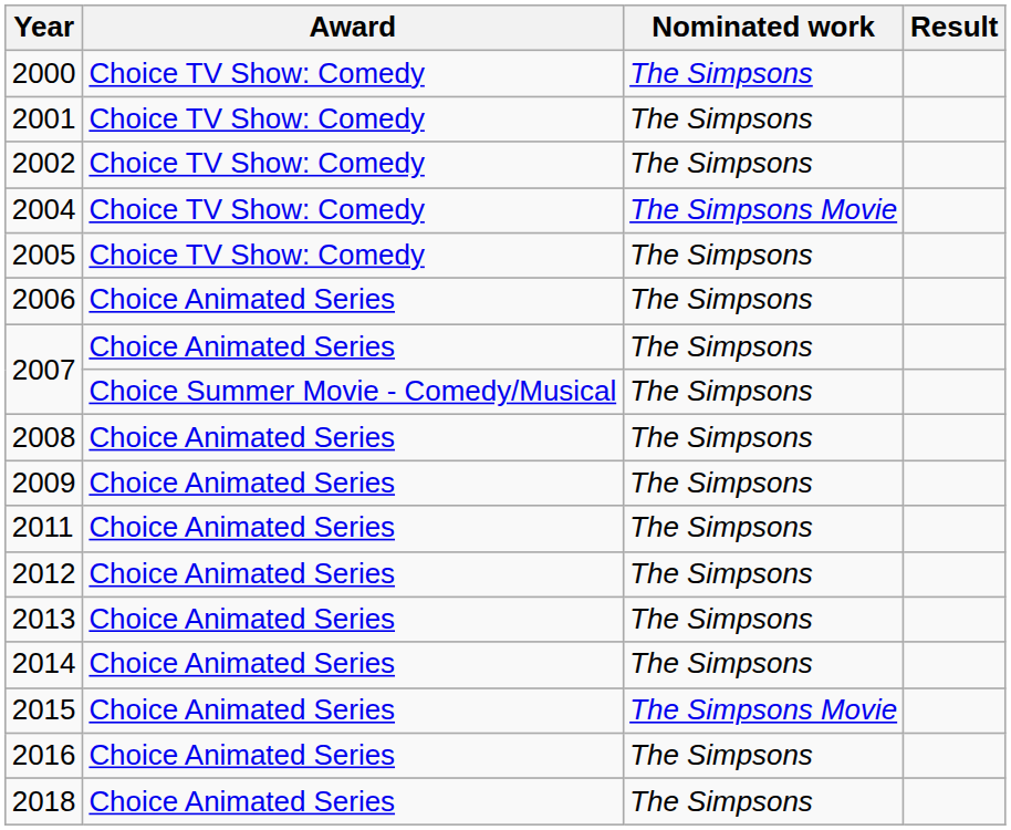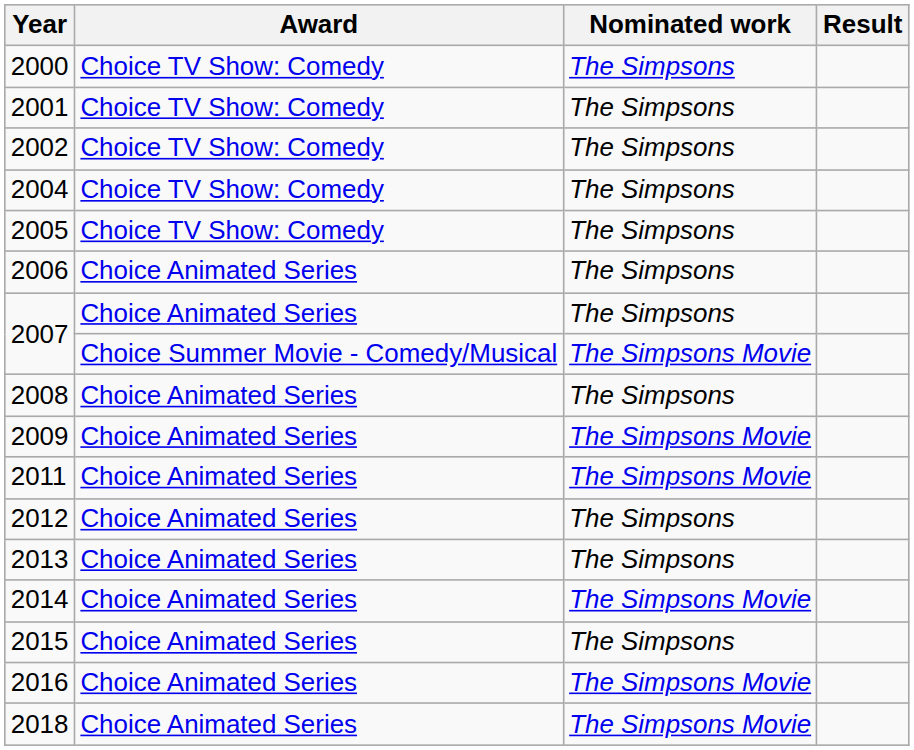 <table class="wikitable">
 <tr>
 <th>Year</th>
 <th>Award</th>
 <th>Nominated work</th>
 <th>Result</th>
 </tr>
 <tr>
 <td>2000</td>
 <td><a href='#'>Choice TV Show: Comedy</a></td>
 <td><em><a href='#'>The Simpsons</a></em></td>
 <td></td>
 </tr>
 <tr>
 <td>2001</td>
 <td><a href='#'>Choice TV Show: Comedy</a></td>
 <td><em>The Simpsons</em></td>
 <td></td>
 </tr>
 <tr>
 <td>2002</td>
 <td><a href='#'>Choice TV Show: Comedy</a></td>
 <td><em>The Simpsons</em></td>
 <td></td>
 </tr>
 <tr>
 <td>2004</td>
 <td><a href='#'>Choice TV Show: Comedy</a></td>
-<td><em><a href='#'>The Simpsons Movie</a></em></td>
+<td><em>The Simpsons</em></td>
 <td></td>
 </tr>
 <tr>
 <td>2005</td>
 <td><a href='#'>Choice TV Show: Comedy</a></td>
 <td><em>The Simpsons</em></td>
 <td></td>
 </tr>
 <tr>
 <td>2006</td>
 <td><a href='#'>Choice Animated Series</a></td>
 <td><em>The Simpsons</em></td>
 <td></td>
 </tr>
 <tr>
 <td rowspan=2>2007</td>
 <td><a href='#'>Choice Animated Series</a></td>
 <td><em>The Simpsons</em></td>
 <td></td>
 </tr>
 <tr>
 <td><a href='#'>Choice Summer Movie - Comedy/Musical</a></td>
-<td><em>The Simpsons</em></td>
+<td><em><a href='#'>The Simpsons Movie</a></em></td>
 <td></td>
 </tr>
 <tr>
 <td>2008</td>
 <td><a href='#'>Choice Animated Series</a></td>
 <td><em>The Simpsons</em></td>
 <td></td>
 </tr>
 <tr>
 <td>2009</td>
 <td><a href='#'>Choice Animated Series</a></td>
-<td><em>The Simpsons</em></td>
+<td><em><a href='#'>The Simpsons Movie</a></em></td>
 <td></td>
 </tr>
 <tr>
 <td>2011</td>
 <td><a href='#'>Choice Animated Series</a></td>
-<td><em>The Simpsons</em></td>
+<td><em><a href='#'>The Simpsons Movie</a></em></td>
 <td></td>
 </tr>
 <tr>
 <td>2012</td>
 <td><a href='#'>Choice Animated Series</a></td>
 <td><em>The Simpsons</em></td>
 <td></td>
 </tr>
 <tr>
 <td>2013</td>
 <td><a href='#'>Choice Animated Series</a></td>
 <td><em>The Simpsons</em></td>
 <td></td>
 </tr>
 <tr>
 <td>2014</td>
 <td><a href='#'>Choice Animated Series</a></td>
-<td><em>The Simpsons</em></td>
+<td><em><a href='#'>The Simpsons Movie</a></em></td>
 <td></td>
 </tr>
 <tr>
 <td>2015</td>
 <td><a href='#'>Choice Animated Series</a></td>
-<td><em><a href='#'>The Simpsons Movie</a></em></td>
+<td><em>The Simpsons</em></td>
 <td></td>
 </tr>
 <tr>
 <td>2016</td>
 <td><a href='#'>Choice Animated Series</a></td>
-<td><em>The Simpsons</em></td>
+<td><em><a href='#'>The Simpsons Movie</a></em></td>
 <td></td>
 </tr>
 <tr>
 <td>2018</td>
 <td><a href='#'>Choice Animated Series</a></td>
-<td><em>The Simpsons</em></td>
+<td><em><a href='#'>The Simpsons Movie</a></em></td>
 <td></td>
 </tr>
 </table>
